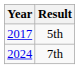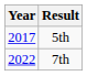 <table class="wikitable" style="text-align:center">
 <tr>
 <th>Year</th>
 <th>Result</th>
 </tr>
 <tr>
 <td><a href='#'>2017</a></td>
 <td>5th</td>
 </tr>
 <tr>
-<td><a href='#'>2024</a></td>
+<td><a href='#'>2022</a></td>
 <td>7th</td>
 </tr>
 </table>
